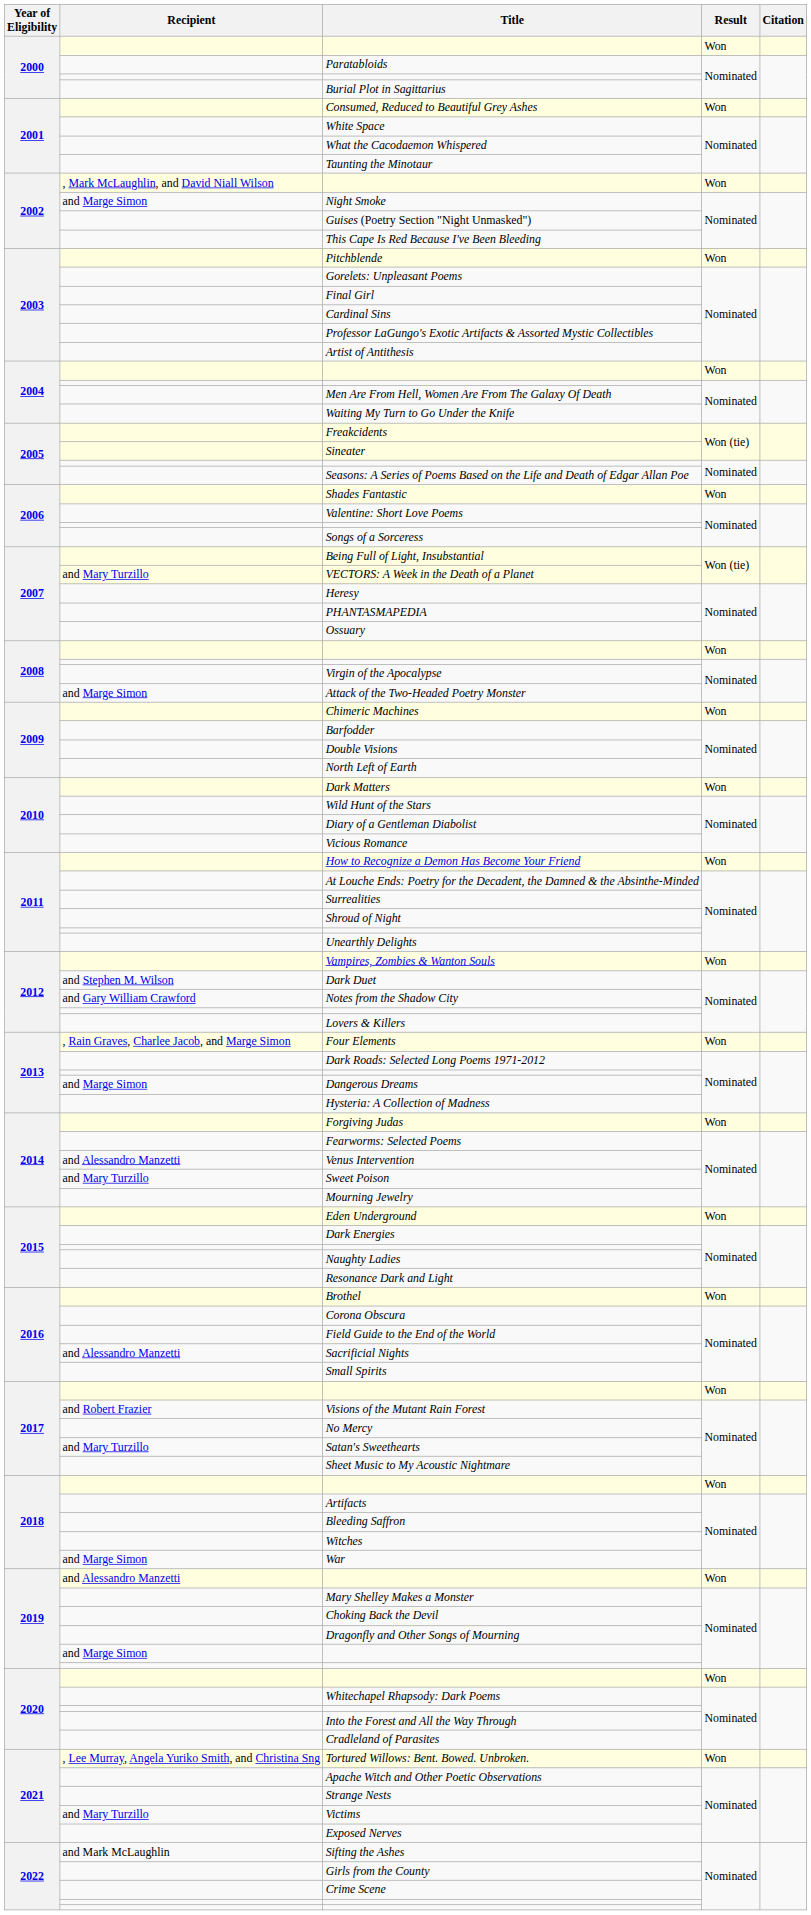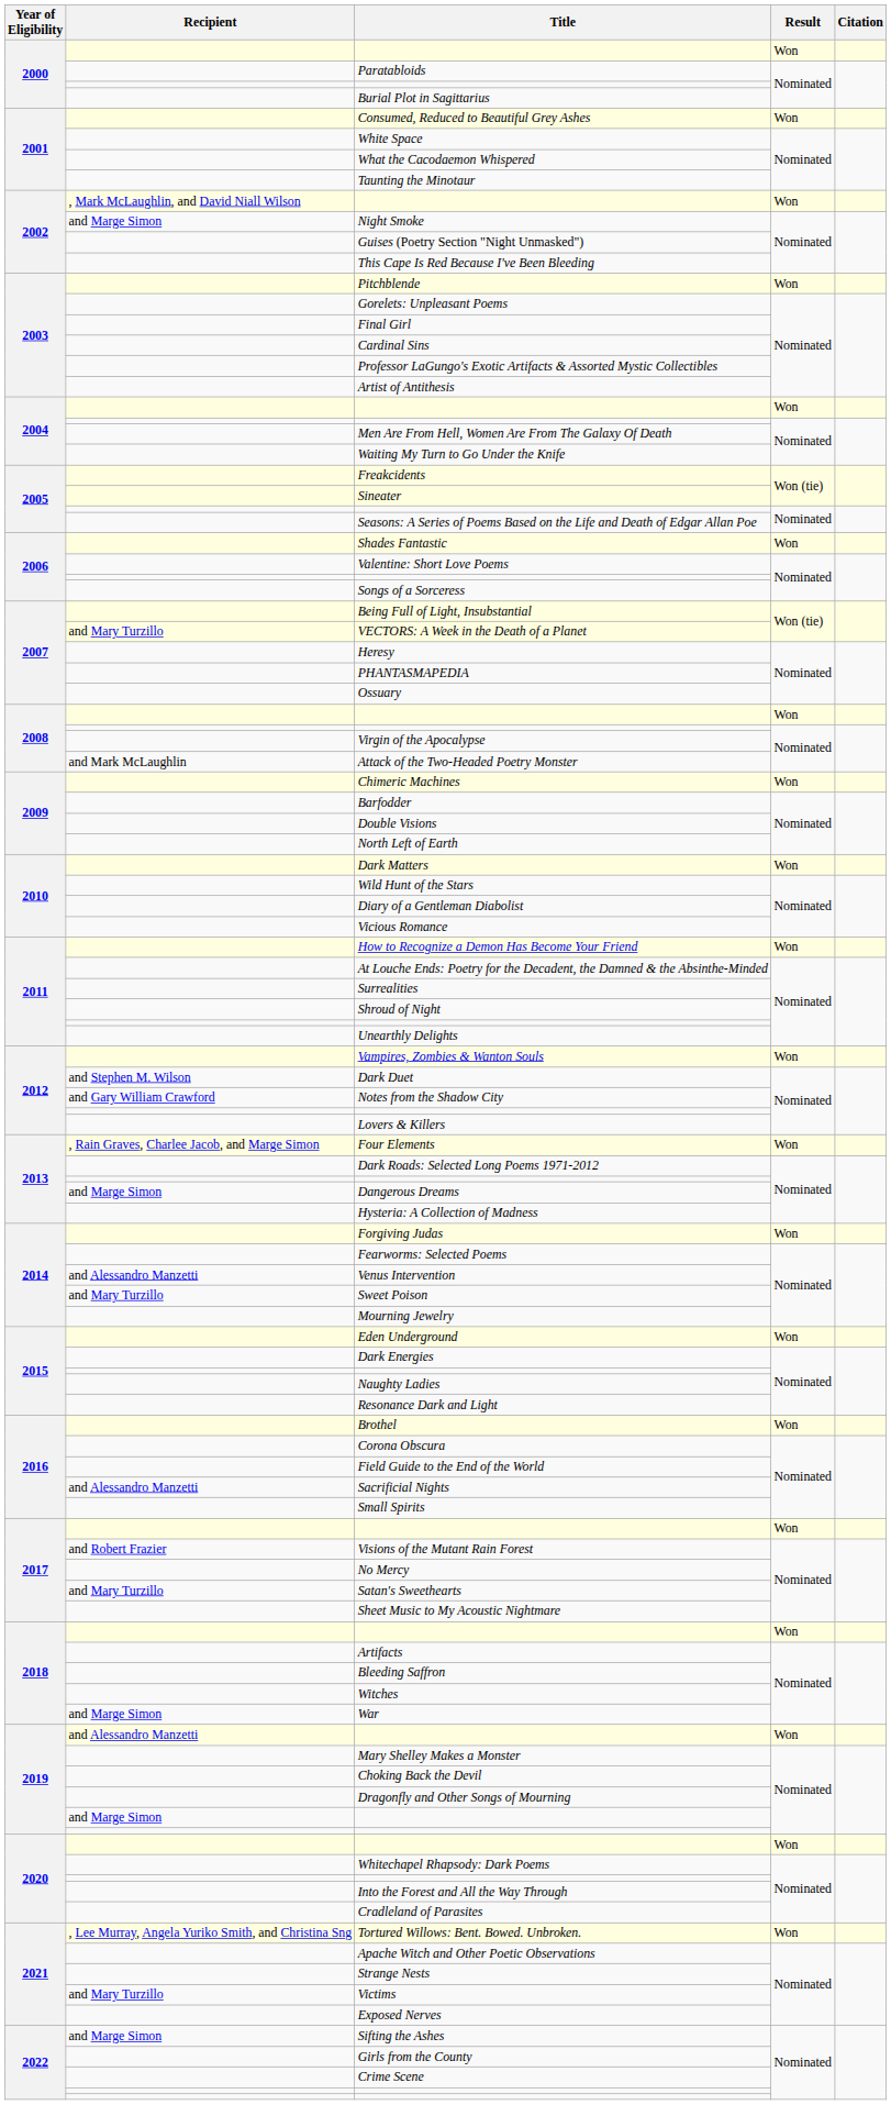 <table class="wikitable sortable">
 <tr>
 <th>Year of<br>Eligibility</th>
 <th>Recipient</th>
 <th>Title</th>
 <th>Result</th>
 <th>Citation</th>
 </tr>
 <tr style="background: lightyellow">
 <th rowspan="4"><strong><a href='#'>2000</a></strong></th>
 <td></td>
 <td></td>
 <td>Won</td>
 <td></td>
 </tr>
 <tr>
 <td></td>
 <td><em>Paratabloids</em></td>
 <td rowspan="3">Nominated</td>
 <td rowspan="3"></td>
 </tr>
 <tr>
 <td></td>
 <td></td>
 </tr>
 <tr>
 <td></td>
 <td><em>Burial Plot in Sagittarius</em></td>
 </tr>
 <tr style="background: lightyellow">
 <th rowspan="4"><strong><a href='#'>2001</a></strong></th>
 <td></td>
 <td><em>Consumed, Reduced to Beautiful Grey Ashes</em></td>
 <td>Won</td>
 <td></td>
 </tr>
 <tr>
 <td></td>
 <td><em>White Space</em></td>
 <td rowspan="3">Nominated</td>
 <td rowspan="3"></td>
 </tr>
 <tr>
 <td></td>
 <td><em>What the Cacodaemon Whispered</em></td>
 </tr>
 <tr>
 <td></td>
 <td><em>Taunting the Minotaur</em></td>
 </tr>
 <tr style="background: lightyellow">
 <th rowspan="4"><strong><a href='#'>2002</a></strong></th>
 <td>, <a href='#'>Mark McLaughlin</a>, and <a href='#'>David Niall Wilson</a></td>
 <td></td>
 <td>Won</td>
 <td></td>
 </tr>
 <tr>
 <td> and <a href='#'>Marge Simon</a></td>
 <td><em>Night Smoke</em></td>
 <td rowspan="3">Nominated</td>
 <td rowspan="3"></td>
 </tr>
 <tr>
 <td></td>
 <td><em>Guises</em> (Poetry Section "Night Unmasked")</td>
 </tr>
 <tr>
 <td></td>
 <td><em>This Cape Is Red Because I've Been Bleeding</em></td>
 </tr>
 <tr style="background: lightyellow">
 <th rowspan="6"><strong><a href='#'>2003</a></strong></th>
 <td></td>
 <td><em>Pitchblende</em></td>
 <td>Won</td>
 <td></td>
 </tr>
 <tr>
 <td></td>
 <td><em>Gorelets: Unpleasant Poems</em></td>
 <td rowspan="5">Nominated</td>
 <td rowspan="5"></td>
 </tr>
 <tr>
 <td></td>
 <td><em>Final Girl</em></td>
 </tr>
 <tr>
 <td></td>
 <td><em>Cardinal Sins</em></td>
 </tr>
 <tr>
 <td></td>
 <td><em>Professor LaGungo's Exotic Artifacts & Assorted Mystic Collectibles</em></td>
 </tr>
 <tr>
 <td></td>
 <td><em>Artist of Antithesis</em></td>
 </tr>
 <tr style="background: lightyellow">
 <th rowspan="4"><strong><a href='#'>2004</a></strong></th>
 <td></td>
 <td></td>
 <td>Won</td>
 <td></td>
 </tr>
 <tr>
 <td></td>
 <td></td>
 <td rowspan="3">Nominated</td>
 <td rowspan="3"></td>
 </tr>
 <tr>
 <td></td>
 <td><em>Men Are From Hell, Women Are From The Galaxy Of Death</em></td>
 </tr>
 <tr>
 <td></td>
 <td><em>Waiting My Turn to Go Under the Knife</em></td>
 </tr>
 <tr style="background: lightyellow">
 <th rowspan="4"><strong><a href='#'>2005</a></strong></th>
 <td></td>
 <td><em>Freakcidents</em></td>
 <td rowspan="2">Won (tie)</td>
 <td rowspan="2"></td>
 </tr>
 <tr style="background: lightyellow">
 <td></td>
 <td><em>Sineater</em></td>
 </tr>
 <tr>
 <td></td>
 <td></td>
 <td rowspan="2">Nominated</td>
 <td rowspan="2"></td>
 </tr>
 <tr>
 <td></td>
 <td><em>Seasons: A Series of Poems Based on the Life and Death of Edgar Allan Poe</em></td>
 </tr>
 <tr style="background: lightyellow">
 <th rowspan="4"><strong><a href='#'>2006</a></strong></th>
 <td></td>
 <td><em>Shades Fantastic</em></td>
 <td>Won</td>
 <td></td>
 </tr>
 <tr>
 <td></td>
 <td><em>Valentine: Short Love Poems</em></td>
 <td rowspan="3">Nominated</td>
 <td rowspan="3"></td>
 </tr>
 <tr>
 <td></td>
 <td></td>
 </tr>
 <tr>
 <td></td>
 <td><em>Songs of a Sorceress</em></td>
 </tr>
 <tr style="background: lightyellow">
 <th rowspan="5"><strong><a href='#'>2007</a></strong></th>
 <td></td>
 <td><em>Being Full of Light, Insubstantial</em></td>
 <td rowspan="2">Won (tie)</td>
 <td rowspan="2"></td>
 </tr>
 <tr style="background: lightyellow">
 <td> and <a href='#'>Mary Turzillo</a></td>
 <td><em>VECTORS: A Week in the Death of a Planet</em></td>
 </tr>
 <tr>
 <td></td>
 <td><em>Heresy</em></td>
 <td rowspan="3">Nominated</td>
 <td rowspan="3"></td>
 </tr>
 <tr>
 <td></td>
 <td><em>PHANTASMAPEDIA</em></td>
 </tr>
 <tr>
 <td></td>
 <td><em>Ossuary</em></td>
 </tr>
 <tr style="background: lightyellow">
 <th rowspan="4"><strong><a href='#'>2008</a></strong></th>
 <td></td>
 <td></td>
 <td>Won</td>
 <td></td>
 </tr>
 <tr>
 <td></td>
 <td></td>
 <td rowspan="3">Nominated</td>
 <td rowspan="3"></td>
 </tr>
 <tr>
 <td></td>
 <td><em>Virgin of the Apocalypse</em></td>
 </tr>
 <tr>
-<td> and <a href='#'>Marge Simon</a></td>
+<td> and Mark McLaughlin</td>
 <td><em>Attack of the Two-Headed Poetry Monster</em></td>
 </tr>
 <tr style="background: lightyellow">
 <th rowspan="4"><strong><a href='#'>2009</a></strong></th>
 <td></td>
 <td><em>Chimeric Machines</em></td>
 <td>Won</td>
 <td></td>
 </tr>
 <tr>
 <td></td>
 <td><em>Barfodder</em></td>
 <td rowspan="3">Nominated</td>
 <td rowspan="3"></td>
 </tr>
 <tr>
 <td></td>
 <td><em>Double Visions</em></td>
 </tr>
 <tr>
 <td></td>
 <td><em>North Left of Earth</em></td>
 </tr>
 <tr style="background: lightyellow">
 <th rowspan="4"><strong><a href='#'>2010</a></strong></th>
 <td></td>
 <td><em>Dark Matters</em></td>
 <td>Won</td>
 <td></td>
 </tr>
 <tr>
 <td></td>
 <td><em>Wild Hunt of the Stars</em></td>
 <td rowspan="3">Nominated</td>
 <td rowspan="3"></td>
 </tr>
 <tr>
 <td></td>
 <td><em>Diary of a Gentleman Diabolist</em></td>
 </tr>
 <tr>
 <td></td>
 <td><em>Vicious Romance</em></td>
 </tr>
 <tr style="background: lightyellow">
 <th rowspan="6"><strong><a href='#'>2011</a></strong></th>
 <td></td>
 <td><em><a href='#'>How to Recognize a Demon Has Become Your Friend</a></em></td>
 <td>Won</td>
 <td></td>
 </tr>
 <tr>
 <td></td>
 <td><em>At Louche Ends: Poetry for the Decadent, the Damned & the Absinthe-Minded</em></td>
 <td rowspan="5">Nominated</td>
 <td rowspan="5"></td>
 </tr>
 <tr>
 <td></td>
 <td><em>Surrealities</em></td>
 </tr>
 <tr>
 <td></td>
 <td><em>Shroud of Night</em></td>
 </tr>
 <tr>
 <td></td>
 <td></td>
 </tr>
 <tr>
 <td></td>
 <td><em>Unearthly Delights</em></td>
 </tr>
 <tr style="background: lightyellow">
 <th rowspan="5"><strong><a href='#'>2012</a></strong></th>
 <td></td>
 <td><em><a href='#'>Vampires, Zombies & Wanton Souls</a></em></td>
 <td>Won</td>
 <td></td>
 </tr>
 <tr>
 <td> and <a href='#'>Stephen M. Wilson</a></td>
 <td><em>Dark Duet</em></td>
 <td rowspan="4">Nominated</td>
 <td rowspan="4"></td>
 </tr>
 <tr>
 <td> and <a href='#'>Gary William Crawford</a></td>
 <td><em>Notes from the Shadow City</em></td>
 </tr>
 <tr>
 <td></td>
 <td></td>
 </tr>
 <tr>
 <td></td>
 <td><em>Lovers & Killers</em></td>
 </tr>
 <tr style="background: lightyellow">
 <th rowspan="5"><strong><a href='#'>2013</a></strong></th>
 <td>, <a href='#'>Rain Graves</a>, <a href='#'>Charlee Jacob</a>, and <a href='#'>Marge Simon</a></td>
 <td><em>Four Elements</em></td>
 <td>Won</td>
 <td></td>
 </tr>
 <tr>
 <td></td>
 <td><em>Dark Roads: Selected Long Poems 1971-2012</em></td>
 <td rowspan="4">Nominated</td>
 <td rowspan="4"></td>
 </tr>
 <tr>
 <td></td>
 <td></td>
 </tr>
 <tr>
 <td> and <a href='#'>Marge Simon</a></td>
 <td><em>Dangerous Dreams</em></td>
 </tr>
 <tr>
 <td></td>
 <td><em>Hysteria: A Collection of Madness</em></td>
 </tr>
 <tr style="background: lightyellow">
 <th rowspan="5"><strong><a href='#'>2014</a></strong></th>
 <td></td>
 <td><em>Forgiving Judas</em></td>
 <td>Won</td>
 <td></td>
 </tr>
 <tr>
 <td></td>
 <td><em>Fearworms: Selected Poems</em></td>
 <td rowspan="4">Nominated</td>
 <td rowspan="4"></td>
 </tr>
 <tr>
 <td> and <a href='#'>Alessandro Manzetti</a></td>
 <td><em>Venus Intervention</em></td>
 </tr>
 <tr>
 <td> and <a href='#'>Mary Turzillo</a></td>
 <td><em>Sweet Poison</em></td>
 </tr>
 <tr>
 <td></td>
 <td><em>Mourning Jewelry</em></td>
 </tr>
 <tr style="background: lightyellow">
 <th rowspan="5"><strong><a href='#'>2015</a></strong></th>
 <td></td>
 <td><em>Eden Underground</em></td>
 <td>Won</td>
 <td></td>
 </tr>
 <tr>
 <td></td>
 <td><em>Dark Energies</em></td>
 <td rowspan="4">Nominated</td>
 <td rowspan="4"></td>
 </tr>
 <tr>
 <td></td>
 <td></td>
 </tr>
 <tr>
 <td></td>
 <td><em>Naughty Ladies</em></td>
 </tr>
 <tr>
 <td></td>
 <td><em>Resonance Dark and Light</em></td>
 </tr>
 <tr style="background: lightyellow">
 <th rowspan="5"><strong><a href='#'>2016</a></strong></th>
 <td></td>
 <td><em>Brothel</em></td>
 <td>Won</td>
 <td></td>
 </tr>
 <tr>
 <td></td>
 <td><em>Corona Obscura</em></td>
 <td rowspan="4">Nominated</td>
 <td rowspan="4"></td>
 </tr>
 <tr>
 <td></td>
 <td><em>Field Guide to the End of the World</em></td>
 </tr>
 <tr>
 <td> and <a href='#'>Alessandro Manzetti</a></td>
 <td><em>Sacrificial Nights</em></td>
 </tr>
 <tr>
 <td></td>
 <td><em>Small Spirits</em></td>
 </tr>
 <tr style="background: lightyellow">
 <th rowspan="5"><strong><a href='#'>2017</a></strong></th>
 <td></td>
 <td></td>
 <td>Won</td>
 <td></td>
 </tr>
 <tr>
 <td> and <a href='#'>Robert Frazier</a></td>
 <td><em>Visions of the Mutant Rain Forest</em></td>
 <td rowspan="4">Nominated</td>
 <td rowspan="4"></td>
 </tr>
 <tr>
 <td></td>
 <td><em>No Mercy</em></td>
 </tr>
 <tr>
 <td> and <a href='#'>Mary Turzillo</a></td>
 <td><em>Satan's Sweethearts</em></td>
 </tr>
 <tr>
 <td></td>
 <td><em>Sheet Music to My Acoustic Nightmare</em></td>
 </tr>
 <tr style="background: lightyellow">
 <th rowspan="5"><strong><a href='#'>2018</a></strong></th>
 <td></td>
 <td></td>
 <td>Won</td>
 <td></td>
 </tr>
 <tr>
 <td></td>
 <td><em>Artifacts</em></td>
 <td rowspan="4">Nominated</td>
 <td rowspan="4"></td>
 </tr>
 <tr>
 <td></td>
 <td><em>Bleeding Saffron</em></td>
 </tr>
 <tr>
 <td></td>
 <td><em>Witches</em></td>
 </tr>
 <tr>
 <td> and <a href='#'>Marge Simon</a></td>
 <td><em>War</em></td>
 </tr>
 <tr style="background: lightyellow">
 <th rowspan="6"><strong><a href='#'>2019</a></strong></th>
 <td> and <a href='#'>Alessandro Manzetti</a></td>
 <td></td>
 <td>Won</td>
 <td></td>
 </tr>
 <tr>
 <td></td>
 <td><em>Mary Shelley Makes a Monster</em></td>
 <td rowspan="5">Nominated</td>
 <td rowspan="5"></td>
 </tr>
 <tr>
 <td></td>
 <td><em>Choking Back the Devil</em></td>
 </tr>
 <tr>
 <td></td>
 <td><em>Dragonfly and Other Songs of Mourning</em></td>
 </tr>
 <tr>
 <td> and <a href='#'>Marge Simon</a></td>
 <td></td>
 </tr>
 <tr>
 <td></td>
 <td></td>
 </tr>
 <tr style="background: lightyellow">
 <th rowspan="5"><strong><a href='#'>2020</a></strong></th>
 <td></td>
 <td></td>
 <td>Won</td>
 <td></td>
 </tr>
 <tr>
 <td></td>
 <td><em>Whitechapel Rhapsody: Dark Poems</em></td>
 <td rowspan="4">Nominated</td>
 <td rowspan="4"></td>
 </tr>
 <tr>
 <td></td>
 <td></td>
 </tr>
 <tr>
 <td></td>
 <td><em>Into the Forest and All the Way Through</em></td>
 </tr>
 <tr>
 <td></td>
 <td><em>Cradleland of Parasites</em></td>
 </tr>
 <tr style="background: lightyellow">
 <th rowspan="5"><strong><a href='#'>2021</a></strong></th>
 <td>, <a href='#'>Lee Murray</a>, <a href='#'>Angela Yuriko Smith</a>, and <a href='#'>Christina Sng</a></td>
 <td><em>Tortured Willows: Bent. Bowed. Unbroken.</em></td>
 <td>Won</td>
 <td></td>
 </tr>
 <tr>
 <td></td>
 <td><em>Apache Witch and Other Poetic Observations</em></td>
 <td rowspan="4">Nominated</td>
 <td rowspan="4"></td>
 </tr>
 <tr>
 <td></td>
 <td><em>Strange Nests</em></td>
 </tr>
 <tr>
 <td> and <a href='#'>Mary Turzillo</a></td>
 <td><em>Victims</em></td>
 </tr>
 <tr>
 <td></td>
 <td><em>Exposed Nerves</em></td>
 </tr>
 <tr>
 <th rowspan="5"><a href='#'>2022</a></th>
-<td> and Mark McLaughlin</td>
+<td> and <a href='#'>Marge Simon</a></td>
 <td><em>Sifting the Ashes</em></td>
 <td rowspan="5">Nominated</td>
 <td rowspan="5"></td>
 </tr>
 <tr>
 <td></td>
 <td><em>Girls from the County</em></td>
 </tr>
 <tr>
 <td></td>
 <td><em>Crime Scene</em></td>
 </tr>
 <tr>
 <td></td>
 <td><em></em></td>
 </tr>
 <tr>
 <td></td>
 <td><em></em></td>
 </tr>
 </table>
